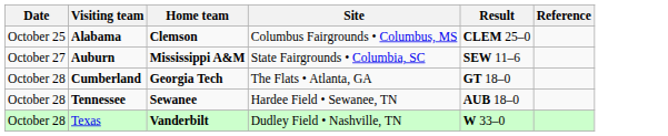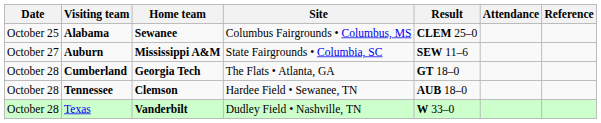 <table class="wikitable" style="font-size:95%;">
 <tr>
 <th>Date</th>
 <th>Visiting team</th>
 <th>Home team</th>
 <th>Site</th>
 <th>Result</th>
+<th>Attendance</th>
 <th class="unsortable">Reference</th>
 </tr>
 <tr bgcolor=>
 <td>October 25</td>
 <td><strong>Alabama</strong></td>
-<td><strong>Clemson</strong></td>
+<td><strong>Sewanee</strong></td>
 <td>Columbus Fairgrounds • <a href='#'>Columbus, MS</a></td>
 <td><strong>CLEM</strong> 25–0</td>
+<td></td>
 <td></td>
 </tr>
 <tr bgcolor=>
 <td>October 27</td>
 <td><strong>Auburn</strong></td>
 <td><strong>Mississippi A&M</strong></td>
 <td>State Fairgrounds • <a href='#'>Columbia, SC</a></td>
 <td><strong>SEW</strong> 11–6</td>
 <td></td>
+<td></td>
 </tr>
 <tr bgcolor=>
 <td>October 28</td>
 <td><strong>Cumberland</strong></td>
 <td><strong>Georgia Tech</strong></td>
 <td>The Flats • Atlanta, GA</td>
 <td><strong>GT</strong> 18–0</td>
 <td></td>
+<td></td>
 </tr>
 <tr bgcolor=>
 <td>October 28</td>
 <td><strong>Tennessee</strong></td>
-<td><strong>Sewanee</strong></td>
+<td><strong>Clemson</strong></td>
 <td>Hardee Field • Sewanee, TN</td>
 <td><strong>AUB</strong> 18–0</td>
+<td></td>
 <td></td>
 </tr>
 <tr bgcolor=ccffcc>
 <td>October 28</td>
 <td><a href='#'>Texas</a></td>
 <td><strong>Vanderbilt</strong></td>
 <td>Dudley Field  • Nashville, TN</td>
 <td><strong>W</strong> 33–0</td>
 <td></td>
+<td></td>
 </tr>
 </table>
